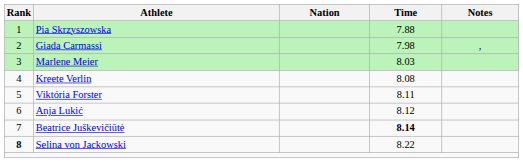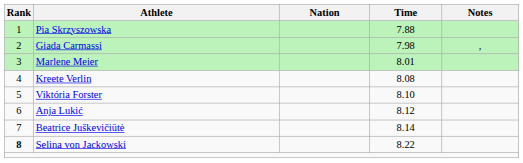 <table class="wikitable sortable" style="text-align:center;width: 50%;">
 <tr>
 <th scope="col" style="width: 10px;">Rank</th>
 <th scope="col">Athlete</th>
 <th scope="col">Nation</th>
 <th scope="col">Time</th>
 <th scope="col">Notes</th>
 </tr>
 <tr bgcolor=bbf3bb>
 <td>1</td>
 <td align=left><a href='#'>Pia Skrzyszowska</a></td>
 <td align=left></td>
 <td>7.88</td>
 <td></td>
 </tr>
 <tr bgcolor=bbf3bb>
 <td>2</td>
 <td align=left><a href='#'>Giada Carmassi</a></td>
 <td align=left></td>
 <td>7.98</td>
 <td>, </td>
 </tr>
 <tr bgcolor=bbf3bb>
 <td>3</td>
 <td align=left><a href='#'>Marlene Meier</a></td>
 <td align=left></td>
-<td>8.03</td>
+<td>8.01</td>
 <td></td>
 </tr>
 <tr>
 <td>4</td>
 <td align=left><a href='#'>Kreete Verlin</a></td>
 <td align=left></td>
 <td>8.08</td>
 <td></td>
 </tr>
 <tr>
 <td>5</td>
 <td align=left><a href='#'>Viktória Forster</a></td>
 <td align=left></td>
-<td>8.11</td>
+<td>8.10</td>
 <td></td>
 </tr>
 <tr>
 <td>6</td>
 <td align=left><a href='#'>Anja Lukić</a></td>
 <td align=left></td>
 <td>8.12</td>
 <td></td>
 </tr>
 <tr>
 <td>7</td>
 <td align=left><a href='#'>Beatrice Juškevičiūtė</a></td>
 <td align=left></td>
-<td><strong>8.14</strong></td>
+<td>8.14</td>
 <td></td>
 </tr>
 <tr>
 <td><strong>8</strong></td>
 <td align=left><a href='#'>Selina von Jackowski</a></td>
 <td align=left></td>
 <td>8.22</td>
 <td></td>
 </tr>
 <tr class="sortbottom">
 <td colspan="5"></td>
 </tr>
 </table>
